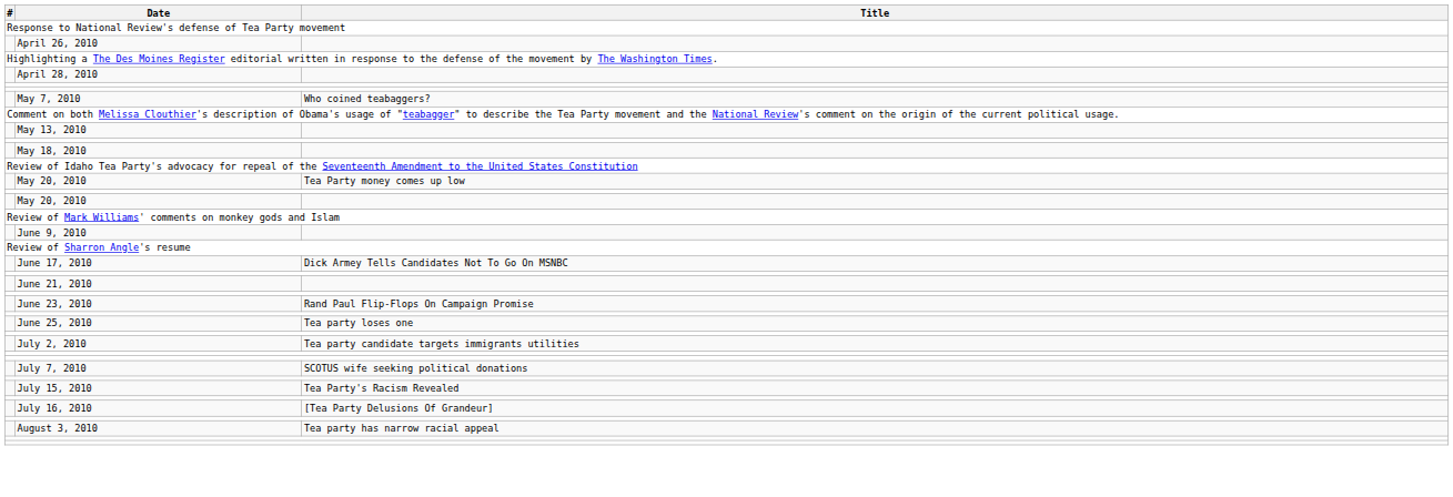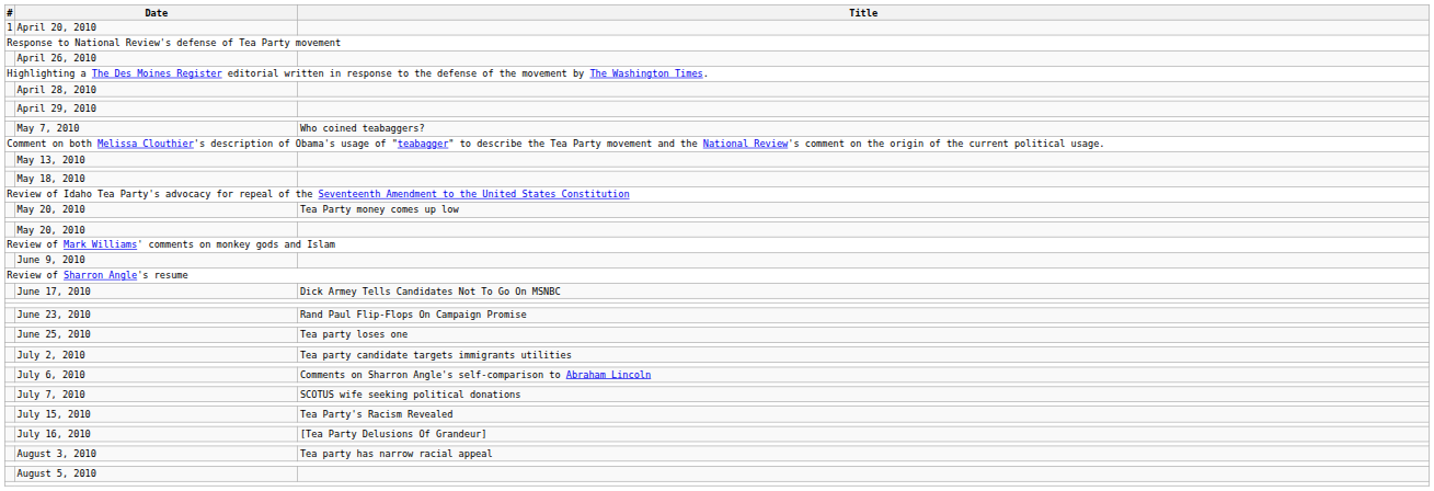 <table class="wikitable" border="1">
 <tr>
 <th>#</th>
 <th width="20%">Date</th>
 <th width="80%">Title</th>
+</tr>
+<tr>
+<td>1</td>
+<td>April 20, 2010</td>
+<td></td>
 </tr>
 <tr>
 <td colspan="3" valign="top" style="background:#FFFFFF">Response to National Review's defense of Tea Party movement</td>
 </tr>
 <tr>
 <td></td>
 <td>April 26, 2010</td>
 <td></td>
 </tr>
 <tr>
 <td colspan="3" valign="top" style="background:#FFFFFF">Highlighting a <a href='#'>The Des Moines Register</a> editorial written in response to the defense of the movement by <a href='#'>The Washington Times</a>.</td>
 </tr>
 <tr>
 <td></td>
 <td>April 28, 2010</td>
 <td></td>
 </tr>
 <tr>
 <td colspan="3" valign="top" style="background:#FFFFFF"></td>
+</tr>
+<tr>
+<td></td>
+<td>April 29, 2010</td>
+<td></td>
 </tr>
 <tr>
 <td colspan="3" valign="top" style="background:#FFFFFF"></td>
 </tr>
 <tr>
 <td></td>
 <td>May 7, 2010</td>
 <td>Who coined teabaggers?</td>
 </tr>
 <tr>
 <td colspan="3" valign="top" style="background:#FFFFFF">Comment on both <a href='#'>Melissa Clouthier</a>'s description of Obama's usage of "<a href='#'>teabagger</a>" to describe the Tea Party movement and the <a href='#'>National Review</a>'s comment on the origin of the current political usage.</td>
 </tr>
 <tr>
 <td></td>
 <td>May 13, 2010</td>
 <td></td>
 </tr>
 <tr>
 <td colspan="3" valign="top" style="background:#FFFFFF"></td>
 </tr>
 <tr>
 <td></td>
 <td>May 18, 2010</td>
 <td></td>
 </tr>
 <tr>
 <td colspan="3" valign="top" style="background:#FFFFFF">Review of Idaho Tea Party's advocacy for repeal of the <a href='#'>Seventeenth Amendment to the United States Constitution</a></td>
 </tr>
 <tr>
 <td></td>
 <td>May 20, 2010</td>
 <td>Tea Party money comes up low</td>
 </tr>
 <tr>
 <td colspan="3" valign="top" style="background:#FFFFFF"></td>
 </tr>
 <tr>
 <td></td>
 <td>May 20, 2010</td>
 <td></td>
 </tr>
 <tr>
 <td colspan="3" valign="top" style="background:#FFFFFF">Review of <a href='#'>Mark Williams</a>' comments on monkey gods and Islam</td>
 </tr>
 <tr>
 <td></td>
 <td>June 9, 2010</td>
 <td></td>
 </tr>
 <tr>
 <td colspan="3" valign="top" style="background:#FFFFFF">Review of <a href='#'>Sharron Angle</a>'s resume</td>
 </tr>
 <tr>
 <td></td>
 <td>June 17, 2010</td>
 <td>Dick Armey Tells Candidates Not To Go On MSNBC</td>
 </tr>
 <tr>
 <td colspan="3" valign="top" style="background:#FFFFFF"></td>
 </tr>
 <tr>
-<td></td>
-<td>June 21, 2010</td>
-<td></td>
-</tr>
-<tr>
 <td colspan="3" valign="top" style="background:#FFFFFF"></td>
 </tr>
 <tr>
 <td></td>
 <td>June 23, 2010</td>
 <td>Rand Paul Flip-Flops On Campaign Promise</td>
 </tr>
 <tr>
 <td colspan="3" valign="top" style="background:#FFFFFF"></td>
 </tr>
 <tr>
 <td></td>
 <td>June 25, 2010</td>
 <td>Tea party loses one</td>
 </tr>
 <tr>
 <td colspan="3" valign="top" style="background:#FFFFFF"></td>
 </tr>
 <tr>
 <td></td>
 <td>July 2, 2010</td>
 <td>Tea party candidate targets immigrants utilities</td>
 </tr>
 <tr>
 <td colspan="3" valign="top" style="background:#FFFFFF"></td>
+</tr>
+<tr>
+<td></td>
+<td>July 6, 2010</td>
+<td>Comments on Sharron Angle's self-comparison to <a href='#'>Abraham Lincoln</a></td>
 </tr>
 <tr>
 <td colspan="3" valign="top" style="background:#FFFFFF"></td>
 </tr>
 <tr>
 <td></td>
 <td>July 7, 2010</td>
 <td>SCOTUS wife seeking political donations</td>
 </tr>
 <tr>
 <td colspan="3" valign="top" style="background:#FFFFFF"></td>
 </tr>
 <tr>
 <td></td>
 <td>July 15, 2010</td>
 <td>Tea Party's Racism Revealed</td>
 </tr>
 <tr>
 <td colspan="3" valign="top" style="background:#FFFFFF"></td>
 </tr>
 <tr>
 <td></td>
 <td>July 16, 2010</td>
 <td>[Tea Party Delusions Of Grandeur]</td>
 </tr>
 <tr>
 <td colspan="3" valign="top" style="background:#FFFFFF"></td>
 </tr>
 <tr>
 <td></td>
 <td>August 3, 2010</td>
 <td>Tea party has narrow racial appeal</td>
 </tr>
 <tr>
 <td colspan="3" valign="top" style="background:#FFFFFF"></td>
 </tr>
 <tr>
+<td></td>
+<td>August 5, 2010</td>
+<td></td>
+</tr>
+<tr>
 <td colspan="3" valign="top" style="background:#FFFFFF"></td>
 </tr>
 </table>
